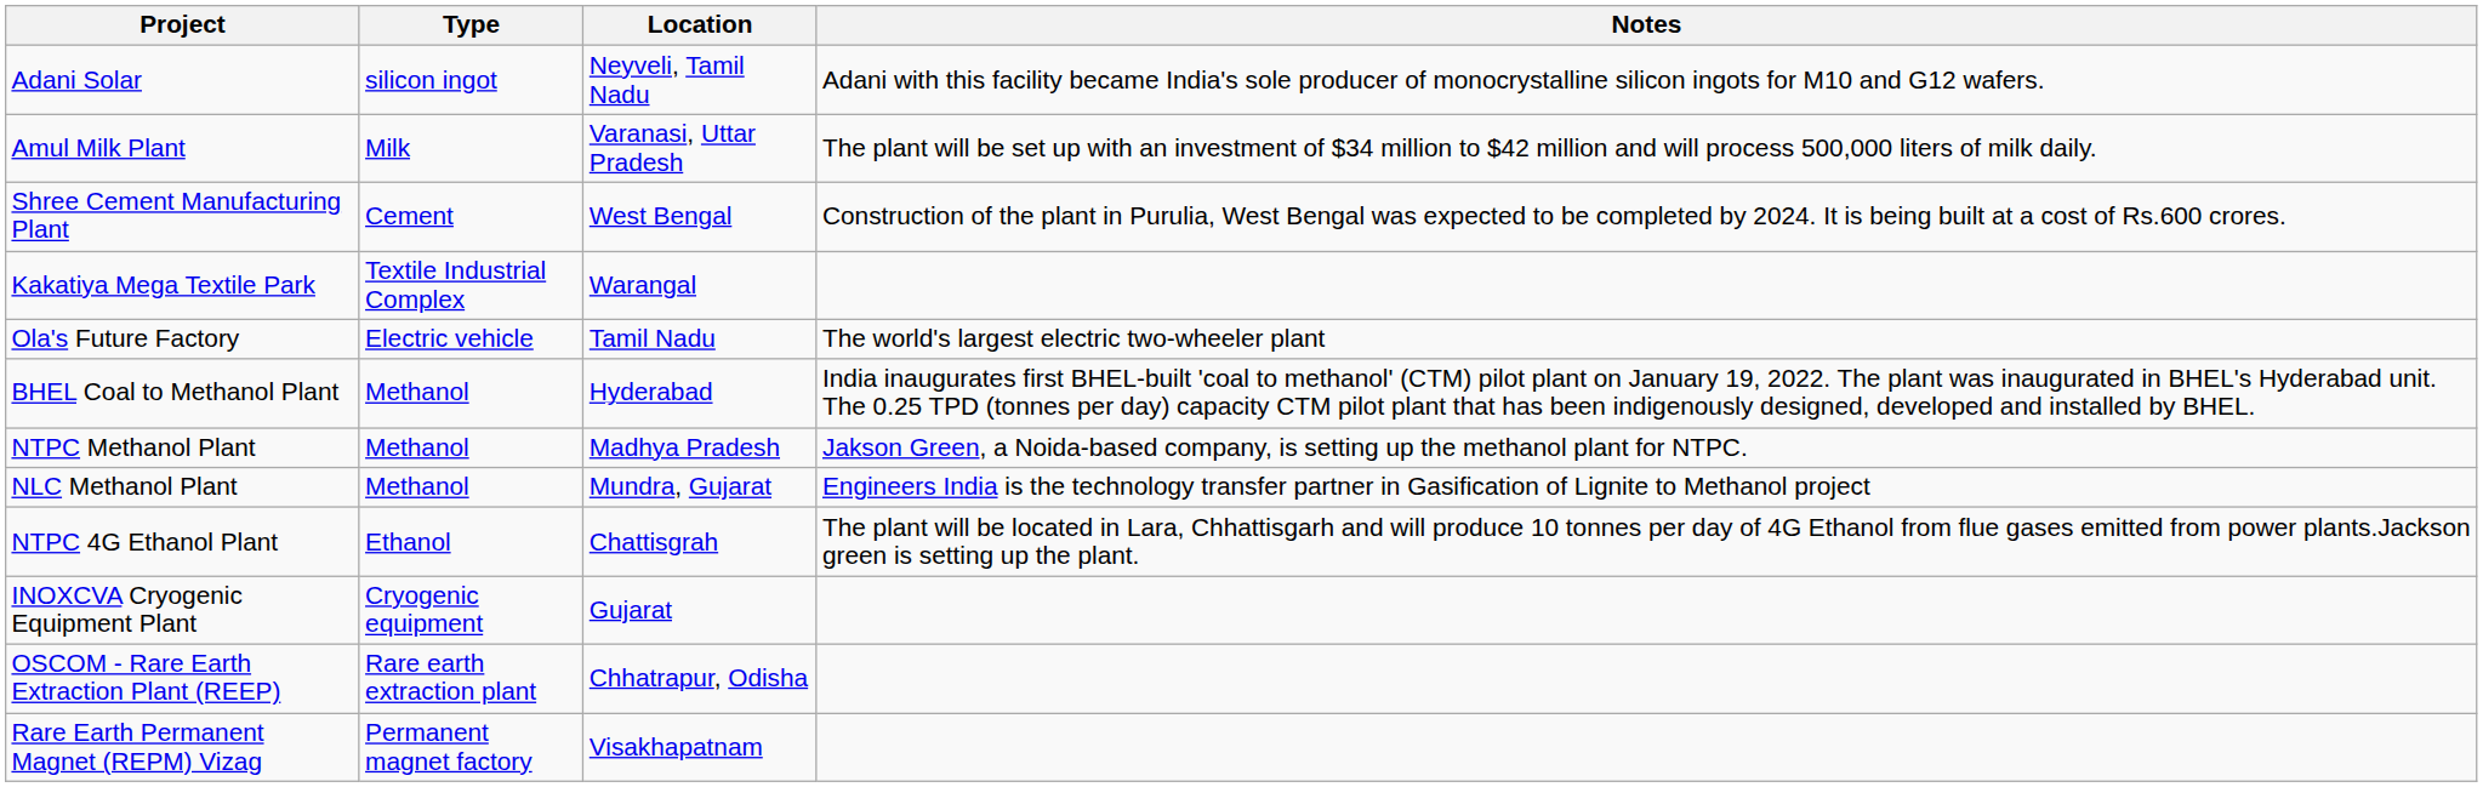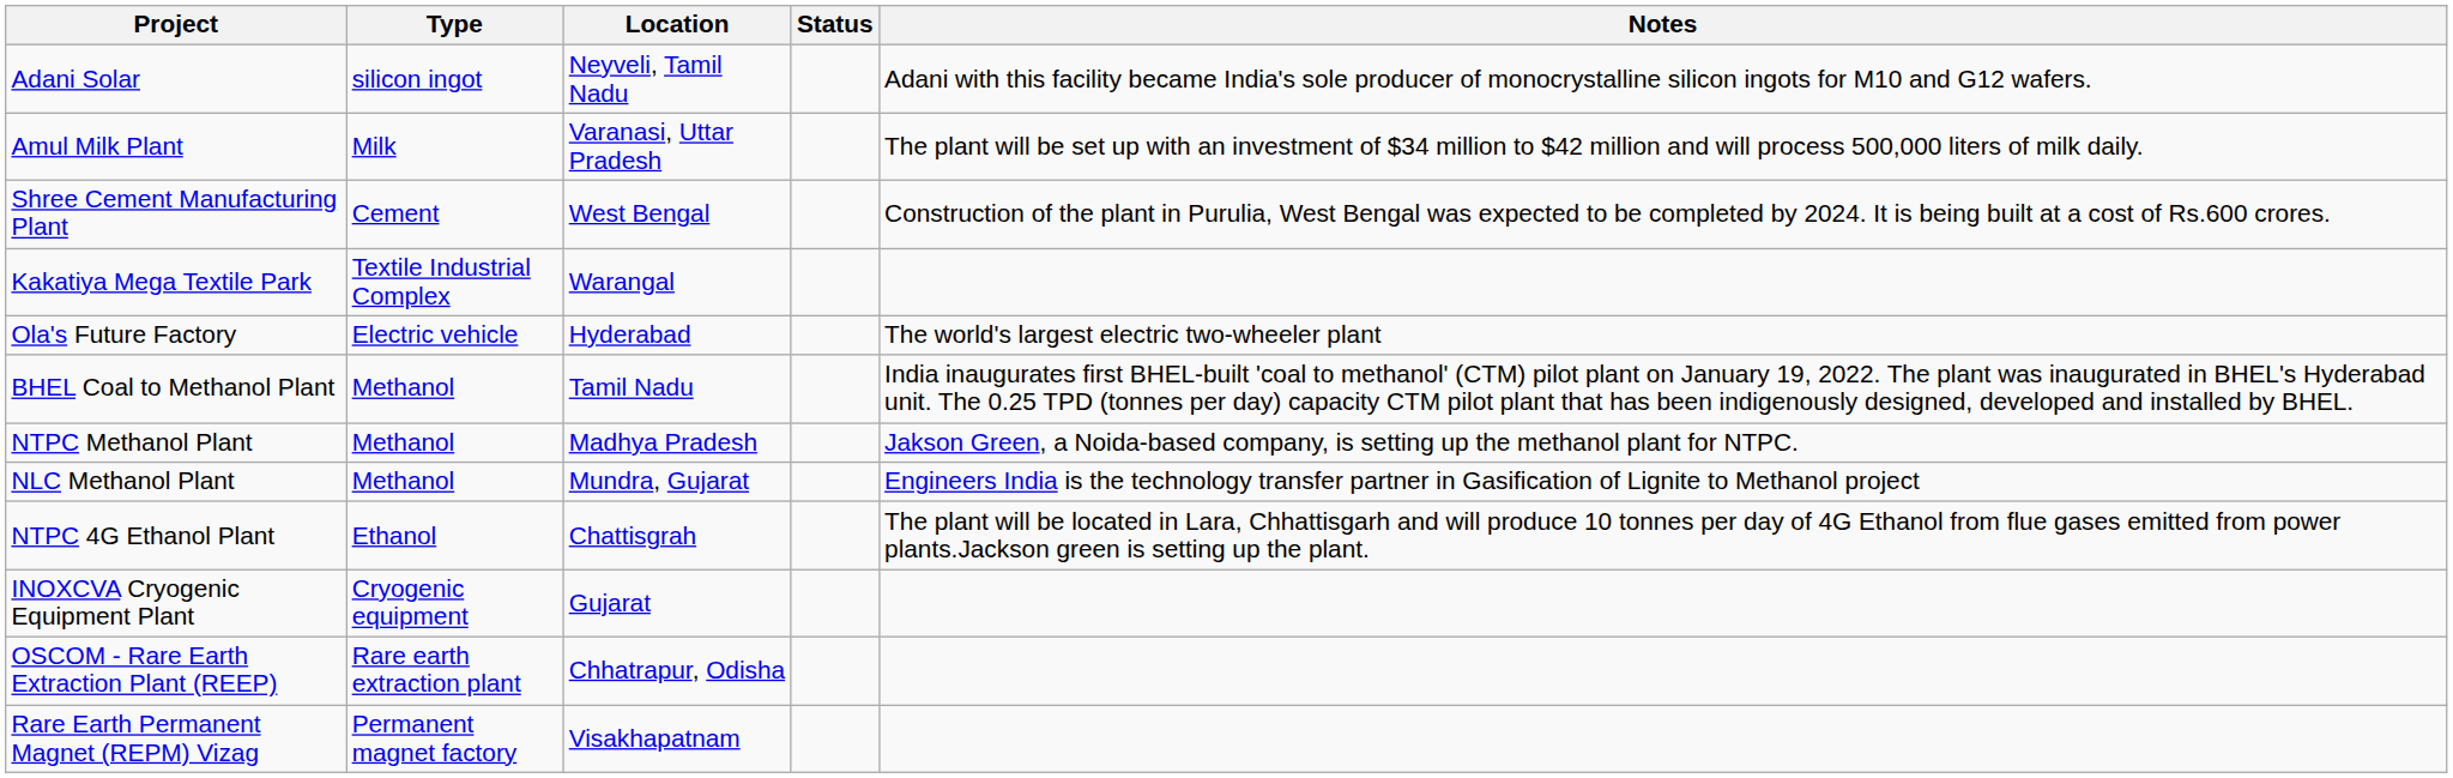 <table class="wikitable sortable">
 <tr>
 <th>Project</th>
 <th>Type</th>
 <th>Location</th>
+<th>Status</th>
 <th>Notes</th>
 </tr>
 <tr>
 <td><a href='#'>Adani Solar</a></td>
 <td><a href='#'>silicon ingot</a></td>
 <td><a href='#'>Neyveli</a>, <a href='#'>Tamil Nadu</a></td>
+<td></td>
 <td>Adani with this facility became India's sole producer of monocrystalline silicon ingots for M10 and G12 wafers.</td>
 </tr>
 <tr>
 <td><a href='#'>Amul Milk Plant</a></td>
 <td><a href='#'>Milk</a></td>
 <td><a href='#'>Varanasi</a>, <a href='#'>Uttar Pradesh</a></td>
+<td></td>
 <td>The plant will be set up with an investment of $34 million to $42 million and will process 500,000 liters of milk daily.</td>
 </tr>
 <tr>
 <td><a href='#'>Shree Cement Manufacturing Plant</a></td>
 <td><a href='#'>Cement</a></td>
 <td><a href='#'>West Bengal</a></td>
+<td></td>
 <td>Construction of the plant in Purulia, West Bengal was expected to be completed by 2024. It is being built at a cost of Rs.600 crores.</td>
 </tr>
 <tr>
 <td><a href='#'>Kakatiya Mega Textile Park</a></td>
 <td><a href='#'>Textile Industrial Complex</a></td>
 <td><a href='#'>Warangal</a></td>
 <td></td>
+<td></td>
 </tr>
 <tr>
 <td><a href='#'>Ola's</a> Future Factory</td>
 <td><a href='#'>Electric vehicle</a></td>
-<td><a href='#'>Tamil Nadu</a></td>
+<td><a href='#'>Hyderabad</a></td>
+<td></td>
 <td>The world's largest electric two-wheeler plant</td>
 </tr>
 <tr>
 <td><a href='#'>BHEL</a> Coal to Methanol Plant</td>
 <td><a href='#'>Methanol</a></td>
-<td><a href='#'>Hyderabad</a></td>
+<td><a href='#'>Tamil Nadu</a></td>
+<td></td>
 <td>India inaugurates first BHEL-built 'coal to methanol' (CTM) pilot plant on January 19, 2022. The plant was inaugurated in BHEL's Hyderabad unit. The 0.25 TPD (tonnes per day) capacity CTM pilot plant that has been indigenously designed, developed and installed by BHEL.</td>
 </tr>
 <tr>
 <td><a href='#'>NTPC</a> Methanol Plant</td>
 <td><a href='#'>Methanol</a></td>
 <td><a href='#'>Madhya Pradesh</a></td>
+<td></td>
 <td><a href='#'>Jakson Green</a>, a Noida-based company, is setting up the methanol plant for NTPC.</td>
 </tr>
 <tr>
 <td><a href='#'>NLC</a> Methanol Plant</td>
 <td><a href='#'>Methanol</a></td>
 <td><a href='#'>Mundra</a>, <a href='#'>Gujarat</a></td>
+<td></td>
 <td><a href='#'>Engineers India</a> is the technology transfer partner in Gasification of Lignite to Methanol project</td>
 </tr>
 <tr>
 <td><a href='#'>NTPC</a> 4G Ethanol Plant</td>
 <td><a href='#'>Ethanol</a></td>
 <td><a href='#'>Chattisgrah</a></td>
+<td></td>
 <td>The plant will be located in Lara, Chhattisgarh and will produce 10 tonnes per day of 4G Ethanol from flue gases emitted from power plants.Jackson green is setting up the plant.</td>
 </tr>
 <tr>
 <td><a href='#'>INOXCVA</a> Cryogenic Equipment Plant</td>
 <td><a href='#'>Cryogenic equipment</a></td>
 <td><a href='#'>Gujarat</a></td>
 <td></td>
+<td></td>
 </tr>
 <tr>
 <td><a href='#'>OSCOM - Rare Earth Extraction Plant (REEP)</a></td>
 <td><a href='#'>Rare earth extraction plant</a></td>
 <td><a href='#'>Chhatrapur</a>, <a href='#'>Odisha</a></td>
+<td></td>
 <td></td>
 </tr>
 <tr>
 <td><a href='#'>Rare Earth Permanent Magnet (REPM) Vizag</a></td>
 <td><a href='#'>Permanent magnet factory</a></td>
 <td><a href='#'>Visakhapatnam</a></td>
 <td></td>
+<td></td>
 </tr>
 </table>
